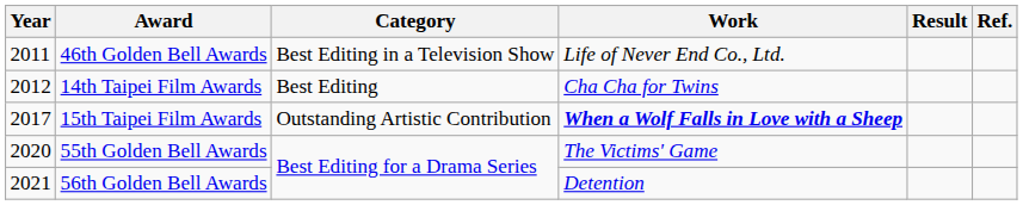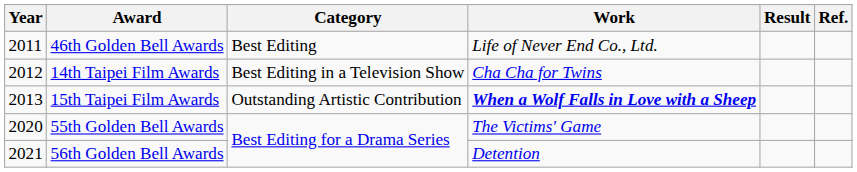 <table class="wikitable plainrowheaders">
 <tr>
 <th>Year</th>
 <th>Award</th>
 <th>Category</th>
 <th>Work</th>
 <th>Result</th>
 <th>Ref.</th>
 </tr>
 <tr>
 <td>2011</td>
 <td><a href='#'>46th Golden Bell Awards</a></td>
-<td>Best Editing in a Television Show</td>
+<td>Best Editing</td>
 <td><em>Life of Never End Co., Ltd.</em></td>
 <td></td>
 <td></td>
 </tr>
 <tr>
 <td>2012</td>
 <td><a href='#'>14th Taipei Film Awards</a></td>
-<td>Best Editing</td>
+<td>Best Editing in a Television Show</td>
 <td><em><a href='#'>Cha Cha for Twins</a></em></td>
 <td></td>
 <td></td>
 </tr>
 <tr>
-<td>2017</td>
+<td>2013</td>
 <td><a href='#'>15th Taipei Film Awards</a></td>
 <td>Outstanding Artistic Contribution</td>
 <td><strong><em><a href='#'>When a Wolf Falls in Love with a Sheep</a></em></strong></td>
 <td></td>
 <td></td>
 </tr>
 <tr>
 <td>2020</td>
 <td><a href='#'>55th Golden Bell Awards</a></td>
 <td rowspan="2"><a href='#'>Best Editing for a Drama Series</a></td>
 <td><em><a href='#'>The Victims' Game</a></em></td>
 <td></td>
 <td></td>
 </tr>
 <tr>
 <td>2021</td>
 <td><a href='#'>56th Golden Bell Awards</a></td>
 <td><em><a href='#'>Detention</a></em></td>
 <td></td>
 <td></td>
 </tr>
 </table>
